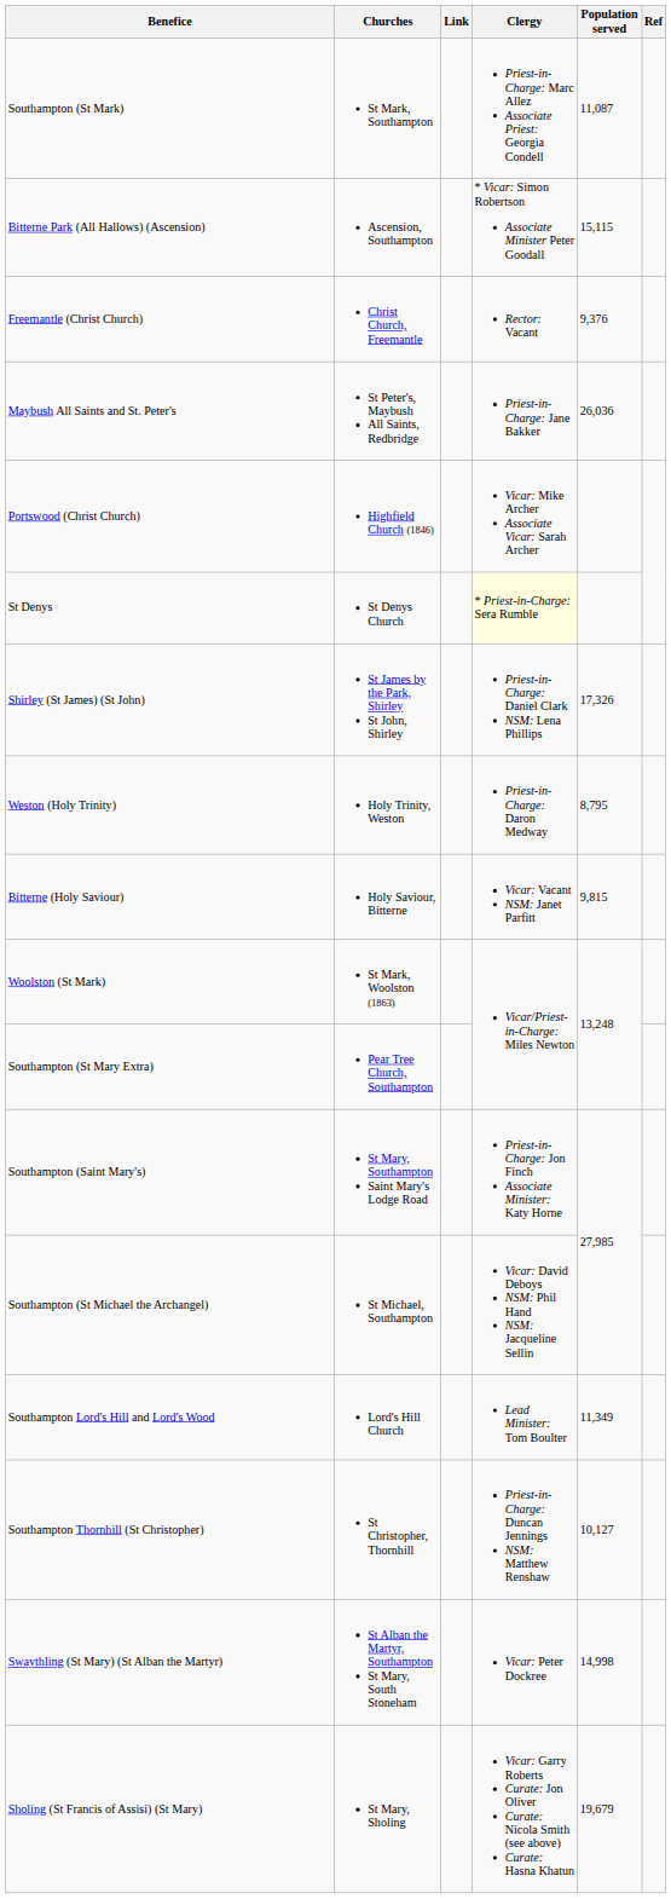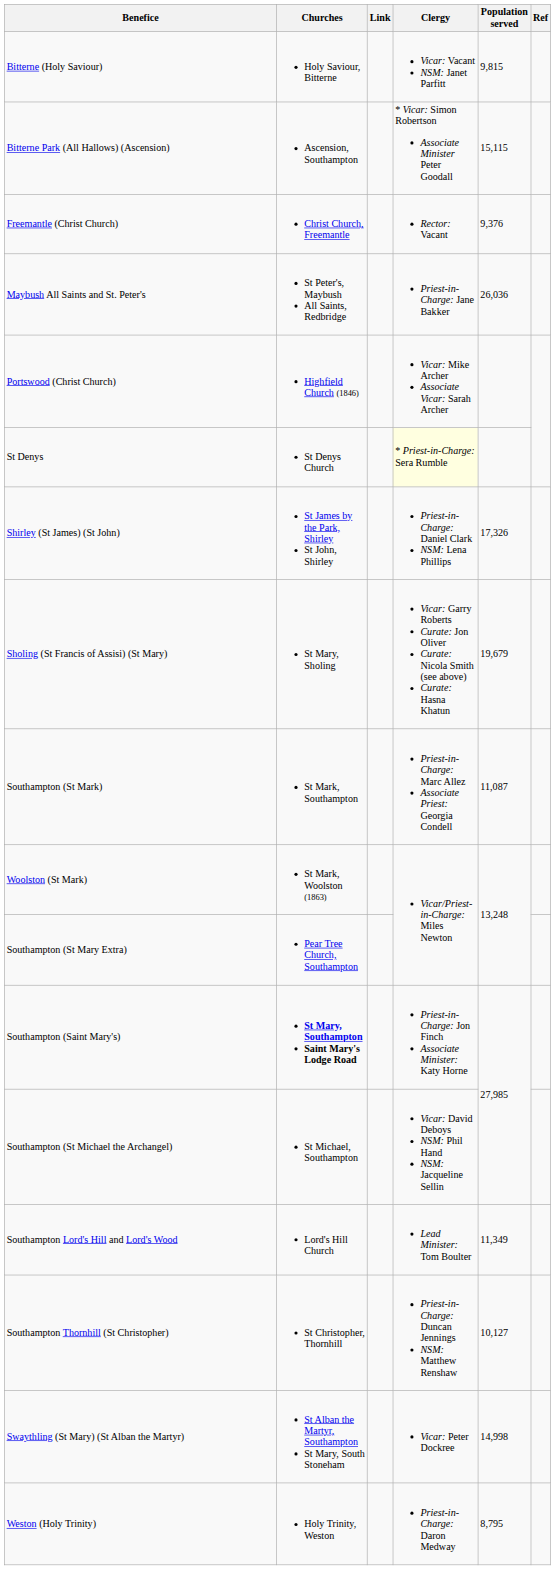 <table class="wikitable">
 <tr>
 <th style="width:425px;">Benefice</th>
 <th>Churches</th>
 <th>Link</th>
 <th>Clergy</th>
 <th>Population served</th>
 <th>Ref</th>
 </tr>
 <tr>
-<td>Southampton (St Mark)</td>
-<td><br><ul><li>St Mark, Southampton</li></ul></td>
+<td><a href='#'>Bitterne</a> (Holy Saviour)</td>
+<td><br><ul><li>Holy Saviour, Bitterne</li></ul></td>
 <td></td>
-<td><br><ul><li><em>Priest-in-Charge:</em> Marc Allez</li><li><em>Associate Priest:</em> Georgia Condell</li></ul></td>
-<td>11,087</td>
+<td><br><ul><li><em>Vicar:</em> Vacant</li><li><em>NSM:</em> Janet Parfitt</li></ul></td>
+<td>9,815</td>
 <td></td>
 </tr>
 <tr>
 <td><a href='#'>Bitterne Park</a> (All Hallows) (Ascension)</td>
 <td><br><ul><li>Ascension, Southampton</li></ul></td>
 <td></td>
 <td>* <em>Vicar:</em> Simon Robertson<br><ul><li><em>Associate Minister</em> Peter Goodall</li></ul></td>
 <td>15,115</td>
 <td></td>
 </tr>
 <tr>
 <td><a href='#'>Freemantle</a> (Christ Church)</td>
 <td><br><ul><li><a href='#'>Christ Church, Freemantle</a></li></ul></td>
 <td></td>
 <td><br><ul><li><em>Rector:</em> Vacant</li></ul></td>
 <td>9,376</td>
 <td></td>
 </tr>
 <tr>
 <td><a href='#'>Maybush</a> All Saints and St. Peter's</td>
 <td><br><ul><li>St Peter's, Maybush</li><li>All Saints, Redbridge</li></ul></td>
 <td></td>
 <td><br><ul><li><em>Priest-in-Charge:</em> Jane Bakker</li></ul></td>
 <td>26,036</td>
 <td></td>
 </tr>
 <tr>
 <td><a href='#'>Portswood</a> (Christ Church)</td>
 <td><br><ul><li><a href='#'>Highfield Church</a> <small>(1846)</small></li></ul></td>
 <td></td>
 <td><br><ul><li><em>Vicar:</em> Mike Archer</li><li><em>Associate Vicar:</em> Sarah Archer</li></ul></td>
 <td></td>
 </tr>
 <tr>
 <td>St Denys</td>
 <td><br><ul><li>St Denys Church</li></ul></td>
 <td></td>
 <td style="background: lightyellow;">* <em>Priest-in-Charge:</em> Sera Rumble</td>
 <td></td>
 </tr>
 <tr>
 <td><a href='#'>Shirley</a> (St James) (St John)</td>
 <td><br><ul><li><a href='#'>St James by the Park, Shirley</a></li><li>St John, Shirley</li></ul></td>
 <td></td>
 <td><br><ul><li><em>Priest-in-Charge:</em> Daniel Clark</li><li><em>NSM:</em> Lena Phillips</li></ul></td>
 <td>17,326</td>
 <td></td>
 </tr>
 <tr>
-<td><a href='#'>Weston</a> (Holy Trinity)</td>
-<td><br><ul><li>Holy Trinity, Weston</li></ul></td>
+<td><a href='#'>Sholing</a> (St Francis of Assisi) (St Mary)</td>
+<td><br><ul><li>St Mary, Sholing</li></ul></td>
 <td></td>
-<td><br><ul><li><em>Priest-in-Charge:</em> Daron Medway</li></ul></td>
-<td>8,795</td>
+<td><br><ul><li><em>Vicar:</em> Garry Roberts</li><li><em>Curate:</em> Jon Oliver</li><li><em>Curate:</em> Nicola Smith (see above)</li><li><em>Curate:</em> Hasna Khatun</li></ul></td>
+<td>19,679</td>
 <td></td>
 </tr>
 <tr>
-<td><a href='#'>Bitterne</a> (Holy Saviour)</td>
-<td><br><ul><li>Holy Saviour, Bitterne</li></ul></td>
+<td>Southampton (St Mark)</td>
+<td><br><ul><li>St Mark, Southampton</li></ul></td>
 <td></td>
-<td><br><ul><li><em>Vicar:</em> Vacant</li><li><em>NSM:</em> Janet Parfitt</li></ul></td>
-<td>9,815</td>
+<td><br><ul><li><em>Priest-in-Charge:</em> Marc Allez</li><li><em>Associate Priest:</em> Georgia Condell</li></ul></td>
+<td>11,087</td>
 <td></td>
 </tr>
 <tr>
 <td><a href='#'>Woolston</a> (St Mark)</td>
 <td><br><ul><li>St Mark, Woolston <small>(1863)</small></li></ul></td>
 <td></td>
 <td rowspan="2"><br><ul><li><em>Vicar/Priest-in-Charge:</em> Miles Newton</li></ul></td>
 <td rowspan="2">13,248</td>
 <td></td>
 </tr>
 <tr>
 <td>Southampton (St Mary Extra)</td>
 <td><br><ul><li><a href='#'>Pear Tree Church, Southampton</a></li></ul></td>
 <td></td>
 <td></td>
 </tr>
 <tr>
 <td>Southampton (Saint Mary's)</td>
-<td><br><ul><li><a href='#'>St Mary, Southampton</a></li><li>Saint Mary's Lodge Road</li></ul></td>
+<td><strong><br><ul><li><a href='#'>St Mary, Southampton</a></li><li>Saint Mary's Lodge Road</li></ul></strong></td>
 <td></td>
 <td><br><ul><li><em>Priest-in-Charge:</em> Jon Finch</li><li><em>Associate Minister:</em> Katy Horne</li></ul></td>
 <td rowspan="2">27,985</td>
 <td></td>
 </tr>
 <tr>
 <td>Southampton (St Michael the Archangel)</td>
 <td><br><ul><li>St Michael, Southampton</li></ul></td>
 <td></td>
 <td><br><ul><li><em>Vicar:</em> David Deboys</li><li><em>NSM:</em> Phil Hand</li><li><em>NSM:</em> Jacqueline Sellin</li></ul></td>
 <td></td>
 </tr>
 <tr>
 <td>Southampton <a href='#'>Lord's Hill</a> and <a href='#'>Lord's Wood</a></td>
 <td><br><ul><li>Lord's Hill Church</li></ul></td>
 <td></td>
 <td><br><ul><li><em>Lead Minister:</em> Tom Boulter</li></ul></td>
 <td>11,349</td>
 <td></td>
 </tr>
 <tr>
 <td>Southampton <a href='#'>Thornhill</a> (St Christopher)</td>
 <td><br><ul><li>St Christopher, Thornhill</li></ul></td>
 <td></td>
 <td><br><ul><li><em>Priest-in-Charge:</em> Duncan Jennings</li><li><em>NSM:</em> Matthew Renshaw</li></ul></td>
 <td>10,127</td>
 <td></td>
 </tr>
 <tr>
 <td><a href='#'>Swaythling</a> (St Mary) (St Alban the Martyr)</td>
 <td><br><ul><li><a href='#'>St Alban the Martyr, Southampton</a></li><li>St Mary, South Stoneham</li></ul></td>
 <td></td>
 <td><br><ul><li><em>Vicar:</em> Peter Dockree</li></ul></td>
 <td>14,998</td>
 <td></td>
 </tr>
 <tr>
-<td><a href='#'>Sholing</a> (St Francis of Assisi) (St Mary)</td>
-<td><br><ul><li>St Mary, Sholing</li></ul></td>
+<td><a href='#'>Weston</a> (Holy Trinity)</td>
+<td><br><ul><li>Holy Trinity, Weston</li></ul></td>
 <td></td>
-<td><br><ul><li><em>Vicar:</em> Garry Roberts</li><li><em>Curate:</em> Jon Oliver</li><li><em>Curate:</em> Nicola Smith (see above)</li><li><em>Curate:</em> Hasna Khatun</li></ul></td>
-<td>19,679</td>
+<td><br><ul><li><em>Priest-in-Charge:</em> Daron Medway</li></ul></td>
+<td>8,795</td>
 <td></td>
 </tr>
 </table>
